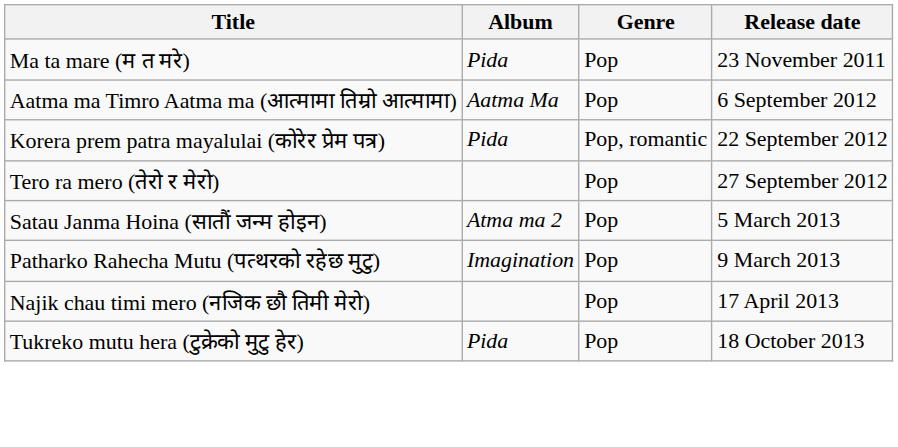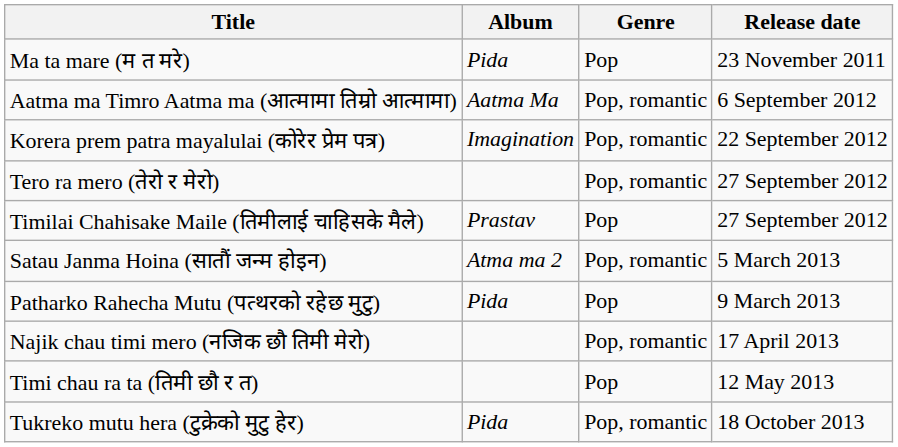 <table class="wikitable sortable">
 <tr>
 <th scope="col">Title</th>
 <th scope="col">Album</th>
 <th scope="col">Genre</th>
 <th scope="col">Release date<br></th>
 </tr>
 <tr>
 <td>Ma ta mare (म त मरे)</td>
 <td><em>Pida</em></td>
 <td>Pop</td>
 <td>23 November 2011</td>
 </tr>
 <tr>
 <td>Aatma ma Timro Aatma ma (आत्मामा तिम्रो आत्मामा)</td>
 <td><em>Aatma Ma</em></td>
-<td>Pop</td>
+<td>Pop, romantic</td>
 <td>6 September 2012</td>
 </tr>
 <tr>
 <td>Korera prem patra mayalulai (कोरेर प्रेम पत्र)</td>
-<td><em>Pida</em></td>
+<td><em>Imagination</em></td>
 <td>Pop, romantic</td>
 <td>22 September 2012</td>
 </tr>
 <tr>
 <td>Tero ra mero (तेरो र मेरो)</td>
 <td></td>
+<td>Pop, romantic</td>
+<td>27 September 2012</td>
+</tr>
+<tr>
+<td>Timilai Chahisake Maile (तिमीलाई चाहिसके मैले)</td>
+<td><em>Prastav</em></td>
 <td>Pop</td>
 <td>27 September 2012</td>
 </tr>
 <tr>
 <td>Satau Janma Hoina (सातौं जन्म होइन)</td>
 <td><em>Atma ma 2</em></td>
-<td>Pop</td>
+<td>Pop, romantic</td>
 <td>5 March 2013</td>
 </tr>
 <tr>
 <td>Patharko Rahecha Mutu (पत्थरको रहेछ मुटु)</td>
-<td><em>Imagination</em></td>
+<td><em>Pida</em></td>
 <td>Pop</td>
 <td>9 March 2013</td>
 </tr>
 <tr>
 <td>Najik chau timi mero (नजिक छौ तिमी मेरो)</td>
 <td></td>
+<td>Pop, romantic</td>
+<td>17 April 2013</td>
+</tr>
+<tr>
+<td>Timi chau ra ta (तिमी छौ र त)</td>
+<td></td>
 <td>Pop</td>
-<td>17 April 2013</td>
+<td>12 May 2013</td>
 </tr>
 <tr>
 <td>Tukreko mutu hera (टुक्रेको मुटु हेर)</td>
 <td><em>Pida</em></td>
-<td>Pop</td>
+<td>Pop, romantic</td>
 <td>18 October 2013</td>
 </tr>
 </table>
